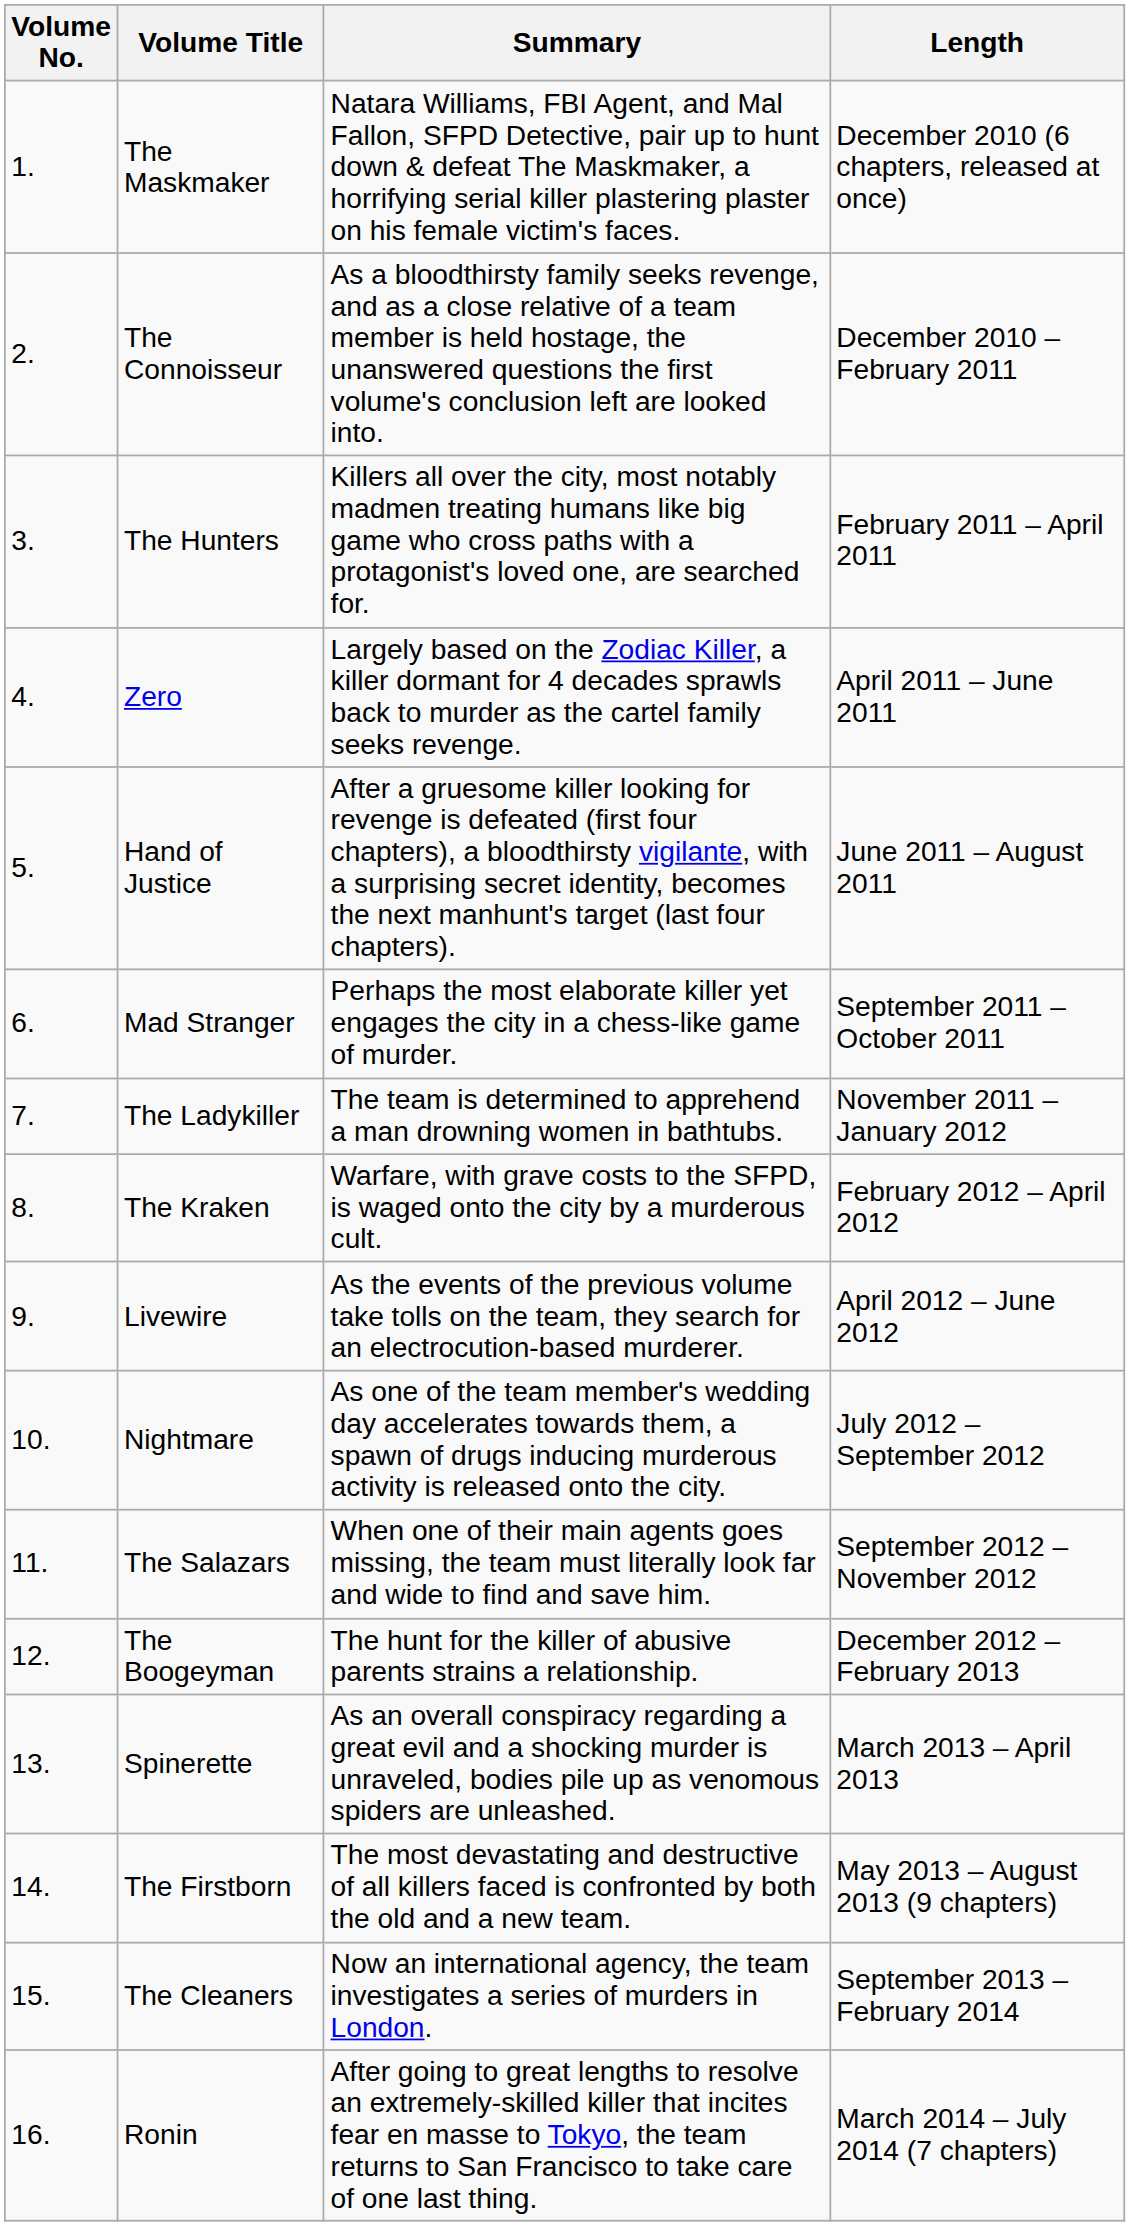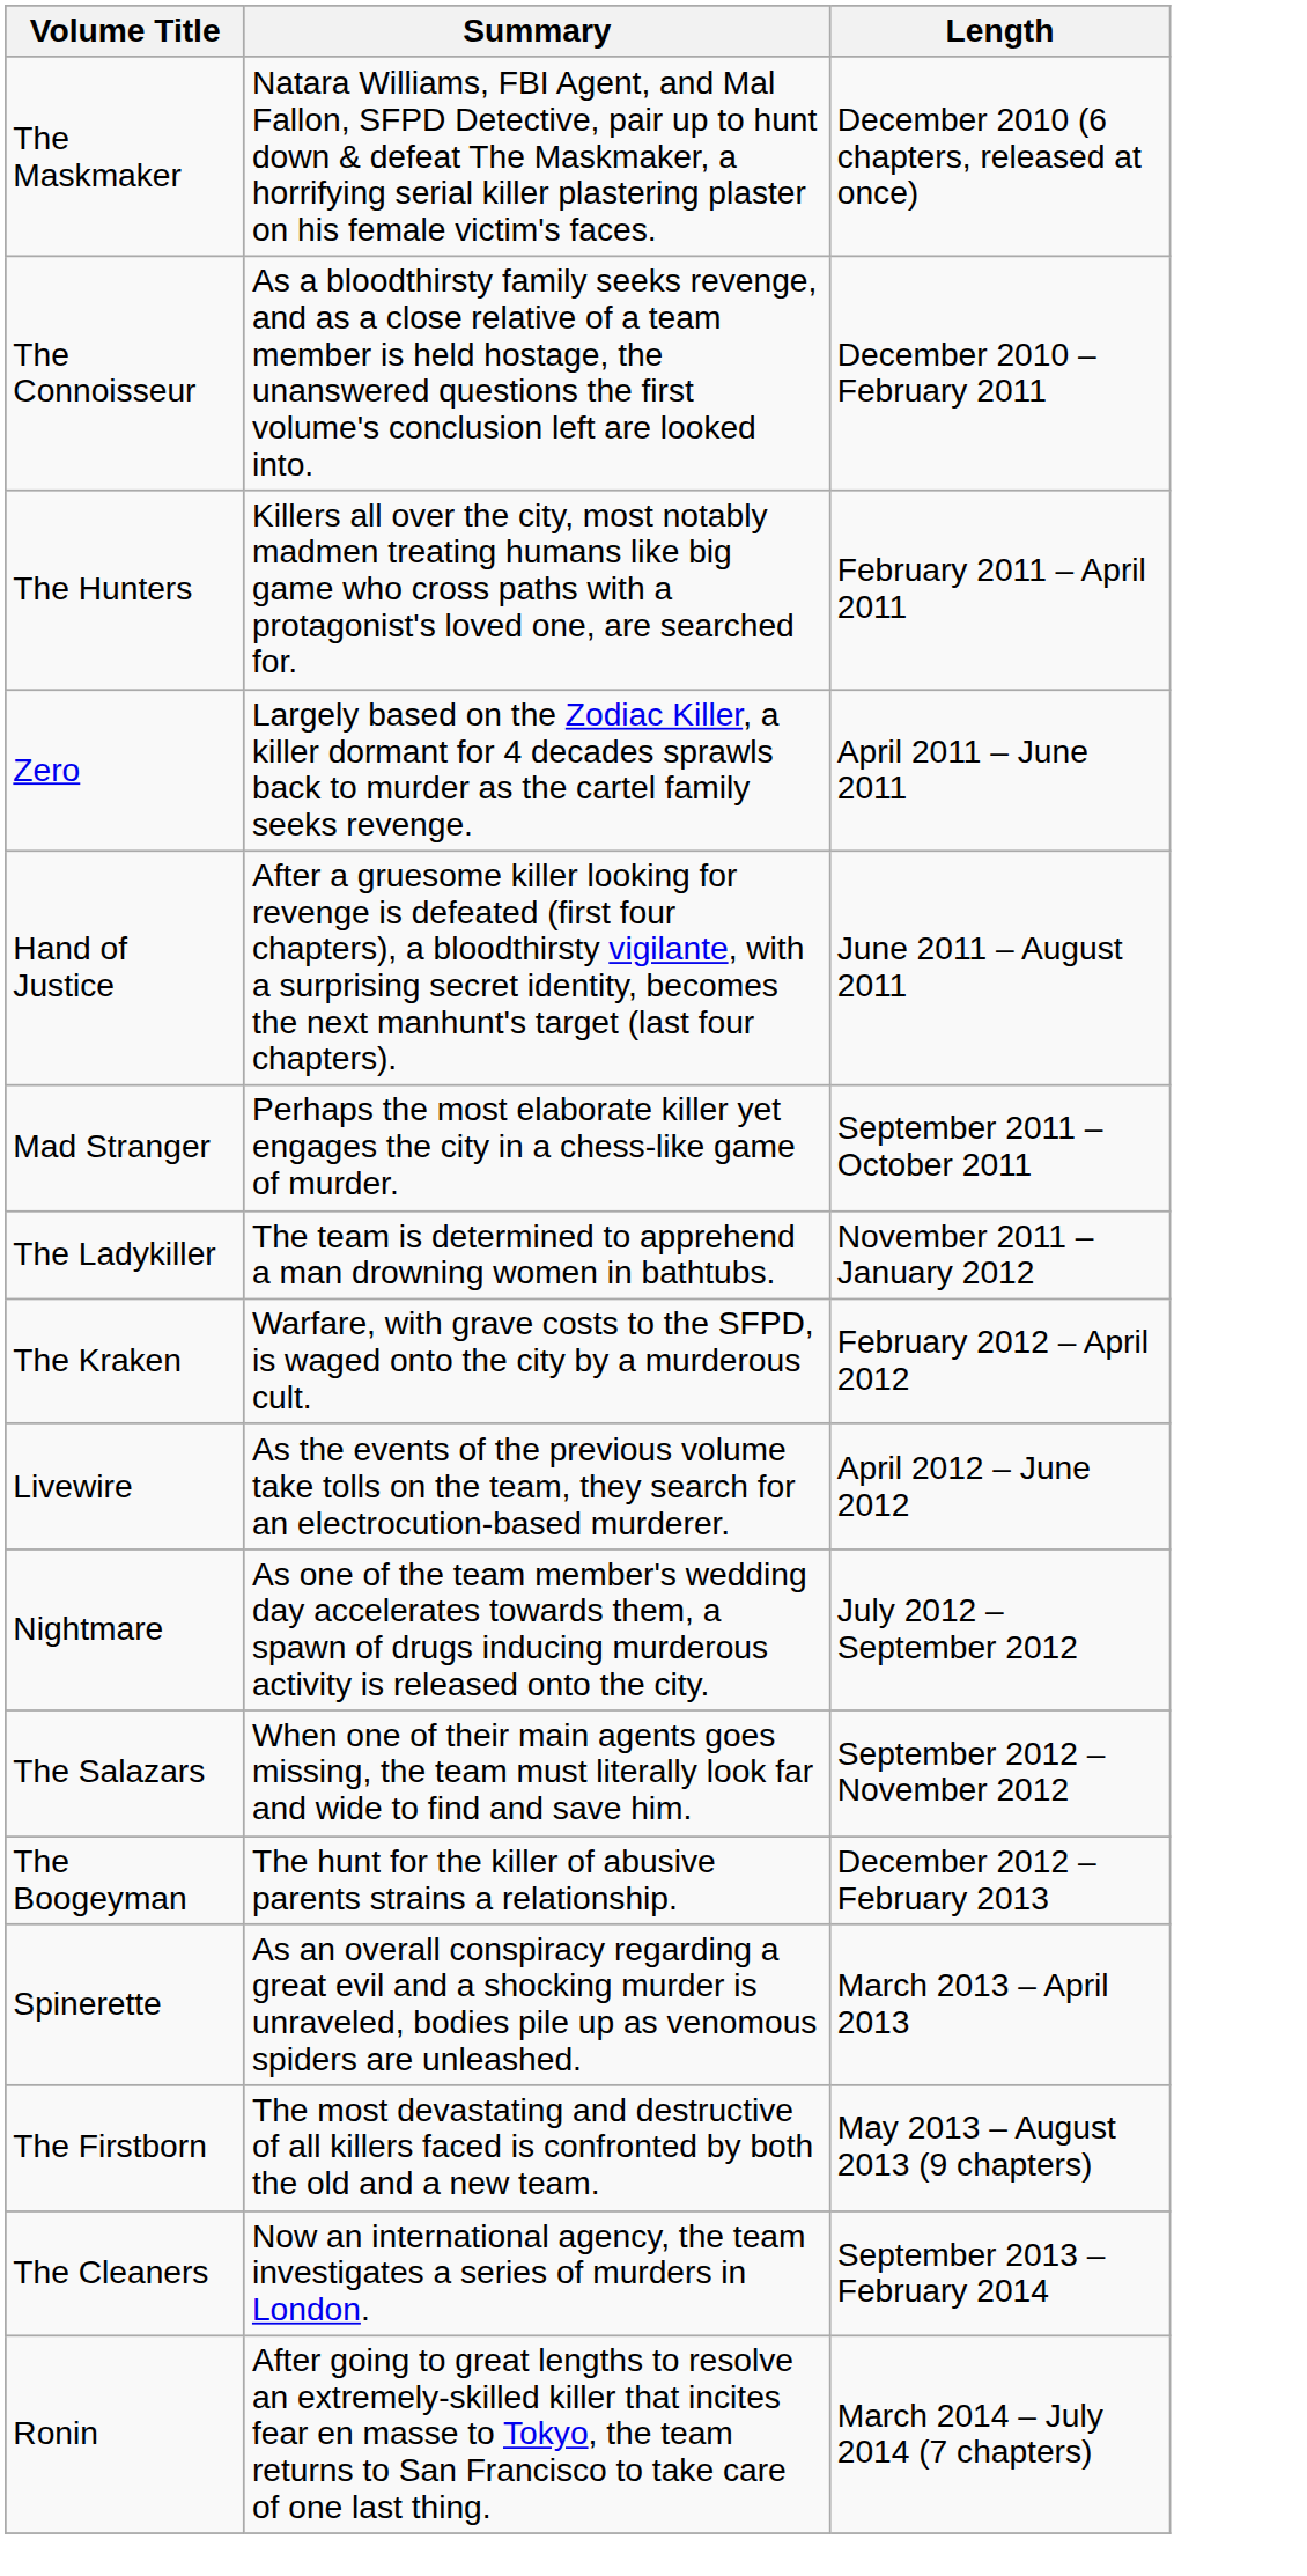 <table class="sortable wikitable">
 <tr>
-<th width=10>Volume No.</th>
 <th width=110>Volume Title</th>
 <th width=280>Summary</th>
 <th width=160>Length</th>
 </tr>
 <tr>
-<td>1.</td>
 <td>The Maskmaker</td>
 <td>Natara Williams, FBI Agent, and Mal Fallon, SFPD Detective, pair up to hunt down & defeat The Maskmaker, a horrifying serial killer plastering plaster on his female victim's faces.</td>
 <td>December 2010 (6 chapters, released at once)</td>
 </tr>
 <tr>
-<td>2.</td>
 <td>The Connoisseur</td>
 <td>As a bloodthirsty family seeks revenge, and as a close relative of a team member is held hostage, the unanswered questions the first volume's conclusion left are looked into.</td>
 <td>December 2010 – February 2011</td>
 </tr>
 <tr>
-<td>3.</td>
 <td>The Hunters</td>
 <td>Killers all over the city, most notably madmen treating humans like big game who cross paths with a protagonist's loved one, are searched for.</td>
 <td>February 2011 – April 2011</td>
 </tr>
 <tr>
-<td>4.</td>
 <td><a href='#'>Zero</a></td>
 <td>Largely based on the <a href='#'>Zodiac Killer</a>, a killer dormant for 4 decades sprawls back to murder as the cartel family seeks revenge.</td>
 <td>April 2011 – June 2011</td>
 </tr>
 <tr>
-<td>5.</td>
 <td>Hand of Justice</td>
 <td>After a gruesome killer looking for revenge is defeated (first four chapters), a bloodthirsty <a href='#'>vigilante</a>, with a surprising secret identity, becomes the next manhunt's target (last four chapters).</td>
 <td>June 2011 – August 2011</td>
 </tr>
 <tr>
-<td>6.</td>
 <td>Mad Stranger</td>
 <td>Perhaps the most elaborate killer yet engages the city in a chess-like game of murder.</td>
 <td>September 2011 – October 2011</td>
 </tr>
 <tr>
-<td>7.</td>
 <td>The Ladykiller</td>
 <td>The team is determined to apprehend a man drowning women in bathtubs.</td>
 <td>November 2011 – January 2012</td>
 </tr>
 <tr>
-<td>8.</td>
 <td>The Kraken</td>
 <td>Warfare, with grave costs to the SFPD, is waged onto the city by a murderous cult.</td>
 <td>February 2012 – April 2012</td>
 </tr>
 <tr>
-<td>9.</td>
 <td>Livewire</td>
 <td>As the events of the previous volume take tolls on the team, they search for an electrocution-based murderer.</td>
 <td>April 2012 – June 2012</td>
 </tr>
 <tr>
-<td>10.</td>
 <td>Nightmare</td>
 <td>As one of the team member's wedding day accelerates towards them, a spawn of drugs inducing murderous activity is released onto the city.</td>
 <td>July 2012 – September 2012</td>
 </tr>
 <tr>
-<td>11.</td>
 <td>The Salazars</td>
 <td>When one of their main agents goes missing, the team must literally look far and wide to find and save him.</td>
 <td>September 2012 – November 2012</td>
 </tr>
 <tr>
-<td>12.</td>
 <td>The Boogeyman</td>
 <td>The hunt for the killer of abusive parents strains a relationship.</td>
 <td>December 2012 – February 2013</td>
 </tr>
 <tr>
-<td>13.</td>
 <td>Spinerette</td>
 <td>As an overall conspiracy regarding a great evil and a shocking murder is unraveled, bodies pile up as venomous spiders are unleashed.</td>
 <td>March 2013 – April 2013</td>
 </tr>
 <tr>
-<td>14.</td>
 <td>The Firstborn</td>
 <td>The most devastating and destructive of all killers faced is confronted by both the old and a new team.</td>
 <td>May 2013 – August 2013 (9 chapters)</td>
 </tr>
 <tr>
-<td>15.</td>
 <td>The Cleaners</td>
 <td>Now an international agency, the team investigates a series of murders in <a href='#'>London</a>.</td>
 <td>September 2013 – February 2014</td>
 </tr>
 <tr>
-<td>16.</td>
 <td>Ronin</td>
 <td>After going to great lengths to resolve an extremely-skilled killer that incites fear en masse to <a href='#'>Tokyo</a>, the team returns to San Francisco to take care of one last thing.</td>
 <td>March 2014 – July 2014 (7 chapters)</td>
 </tr>
 </table>
